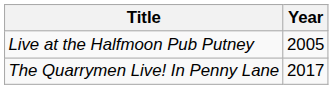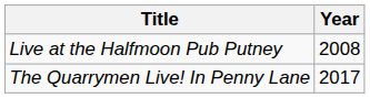 <table class="wikitable">
 <tr>
 <th>Title</th>
 <th>Year</th>
 </tr>
 <tr>
 <td><em>Live at the Halfmoon Pub Putney</em></td>
-<td>2005</td>
+<td>2008</td>
 </tr>
 <tr>
 <td><em>The Quarrymen Live! In Penny Lane</em></td>
 <td>2017</td>
 </tr>
 </table>
